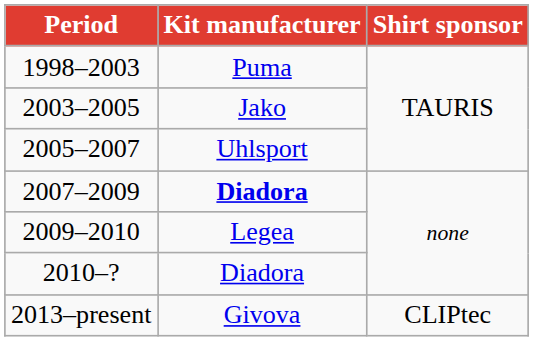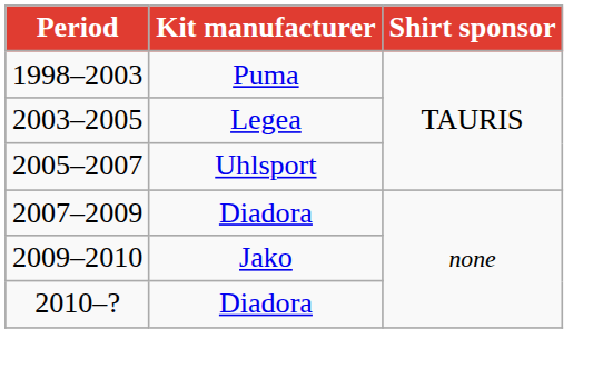 <table class="wikitable" style="text-align:center;margin-left:1em">
 <tr>
 <th style="color:white; background:#E03C31;">Period</th>
 <th style="color:white; background:#E03C31;">Kit manufacturer</th>
 <th style="color:white; background:#E03C31;">Shirt sponsor</th>
 </tr>
 <tr>
 <td>1998–2003</td>
 <td><a href='#'>Puma</a></td>
 <td rowspan="3">TAURIS</td>
 </tr>
 <tr>
 <td>2003–2005</td>
-<td><a href='#'>Jako</a></td>
+<td><a href='#'>Legea</a></td>
 </tr>
 <tr>
 <td>2005–2007</td>
 <td><a href='#'>Uhlsport</a></td>
 </tr>
 <tr>
 <td>2007–2009</td>
-<td><strong><a href='#'>Diadora</a></strong></td>
+<td><a href='#'>Diadora</a></td>
 <td rowspan="3"><small><em>none</em></small></td>
 </tr>
 <tr>
 <td>2009–2010</td>
-<td><a href='#'>Legea</a></td>
+<td><a href='#'>Jako</a></td>
 </tr>
 <tr>
 <td>2010–?</td>
 <td><a href='#'>Diadora</a></td>
 </tr>
-<tr>
-<td>2013–present</td>
-<td><a href='#'>Givova</a></td>
-<td>CLIPtec</td>
-</tr>
 </table>
